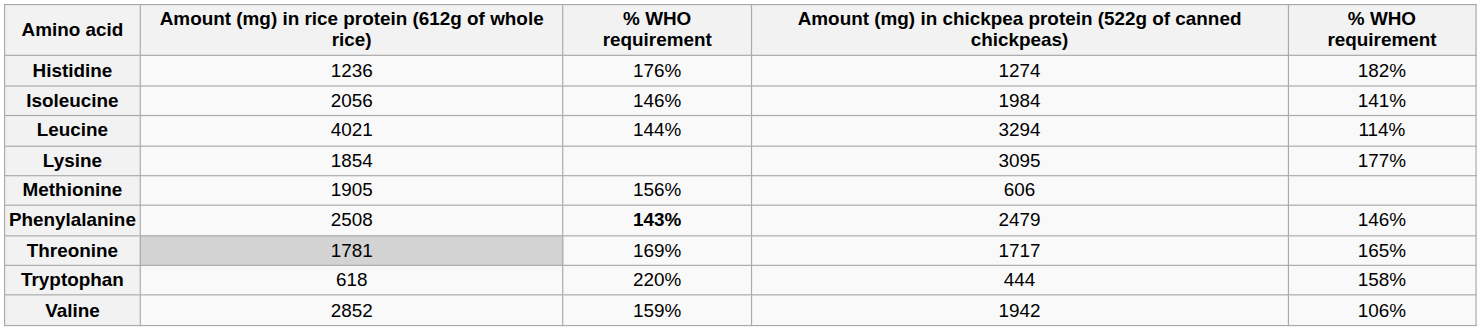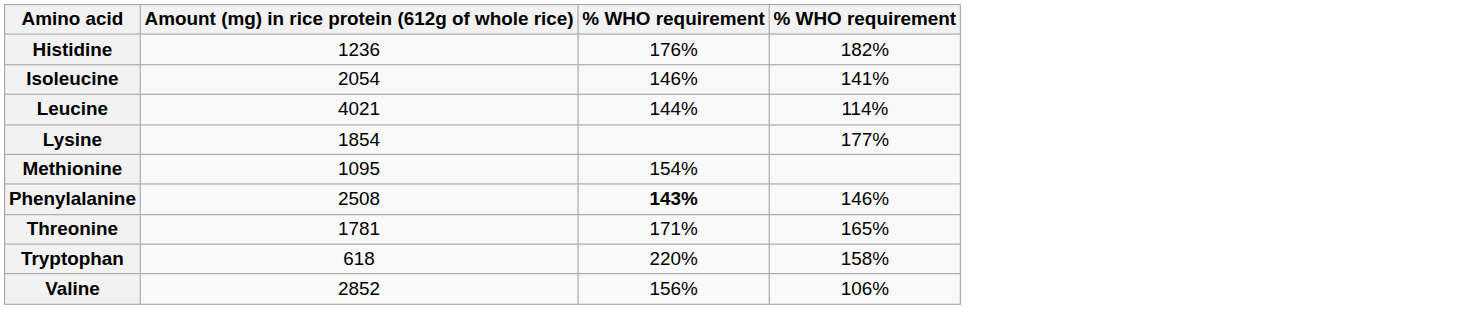 <table class="wikitable" style="text-align: center">
 <tr>
 <th>Amino acid</th>
 <th>Amount (mg) in rice protein (612g of whole rice)</th>
 <th>% WHO requirement</th>
-<th>Amount (mg) in chickpea protein (522g of canned chickpeas)</th>
 <th>% WHO requirement</th>
 </tr>
 <tr>
 <th scope=row>Histidine</th>
 <td>1236</td>
 <td>176%</td>
-<td>1274</td>
 <td>182%</td>
 </tr>
 <tr>
 <th scope=row>Isoleucine</th>
-<td>2056</td>
+<td>2054</td>
 <td>146%</td>
-<td>1984</td>
 <td>141%</td>
 </tr>
 <tr>
 <th scope=row>Leucine</th>
 <td>4021</td>
 <td>144%</td>
-<td>3294</td>
 <td>114%</td>
 </tr>
 <tr>
 <th scope=row>Lysine</th>
 <td>1854</td>
 <td></td>
-<td>3095</td>
 <td>177%</td>
 </tr>
 <tr>
 <th scope=row>Methionine</th>
-<td>1905</td>
-<td>156%</td>
-<td>606</td>
+<td>1095</td>
+<td>154%</td>
 <td></td>
 </tr>
 <tr>
 <th scope=row>Phenylalanine</th>
 <td>2508</td>
 <td><strong>143%</strong></td>
-<td>2479</td>
 <td>146%</td>
 </tr>
 <tr>
 <th scope=row>Threonine</th>
-<td style="background: lightgrey;">1781</td>
-<td>169%</td>
-<td>1717</td>
+<td>1781</td>
+<td>171%</td>
 <td>165%</td>
 </tr>
 <tr>
 <th scope=row>Tryptophan</th>
 <td>618</td>
 <td>220%</td>
-<td>444</td>
 <td>158%</td>
 </tr>
 <tr>
 <th scope=row>Valine</th>
 <td>2852</td>
-<td>159%</td>
-<td>1942</td>
+<td>156%</td>
 <td>106%</td>
 </tr>
 </table>
